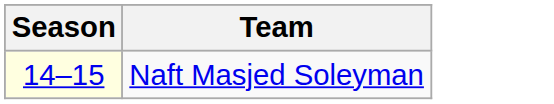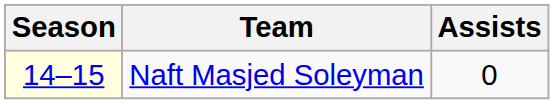 <table class="wikitable" style="text-align: center;">
 <tr>
 <th>Season</th>
 <th>Team</th>
+<th>Assists</th>
 </tr>
 <tr>
 <td style="background: lightyellow;"><a href='#'>14–15</a></td>
 <td align="left"><a href='#'>Naft Masjed Soleyman</a></td>
+<td>0</td>
 </tr>
 </table>
